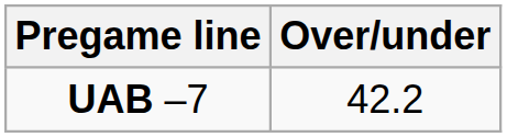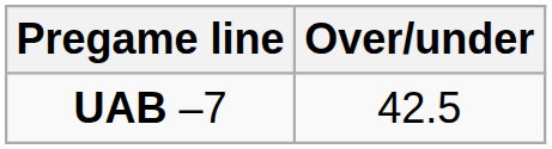 <table class="wikitable">
 <tr align="center">
 <th style=>Pregame line</th>
 <th style=>Over/under</th>
 </tr>
 <tr align="center">
 <td><strong>UAB</strong> –7</td>
-<td>42.2</td>
+<td>42.5</td>
 </tr>
 </table>
